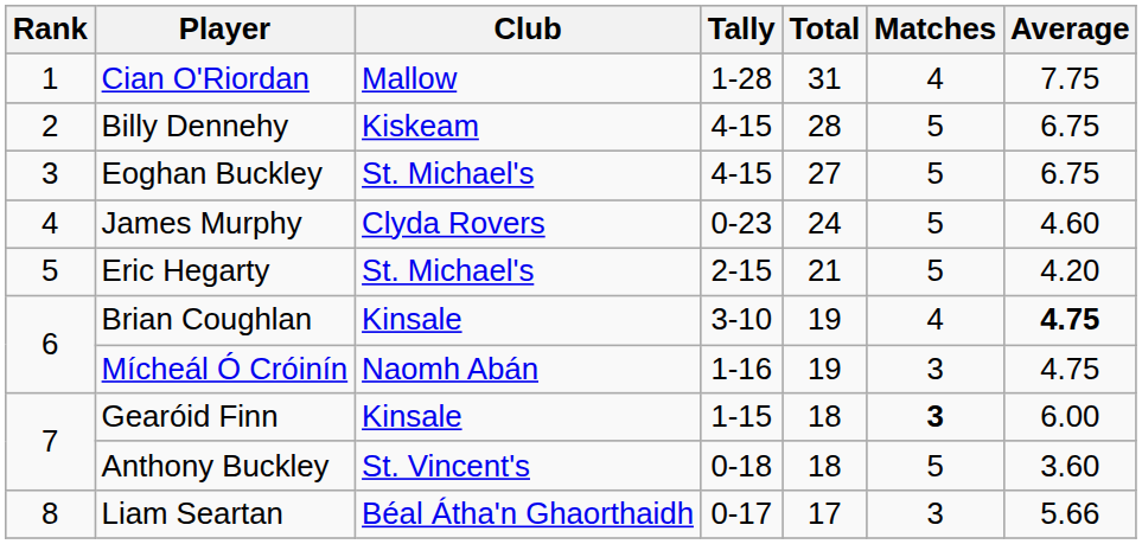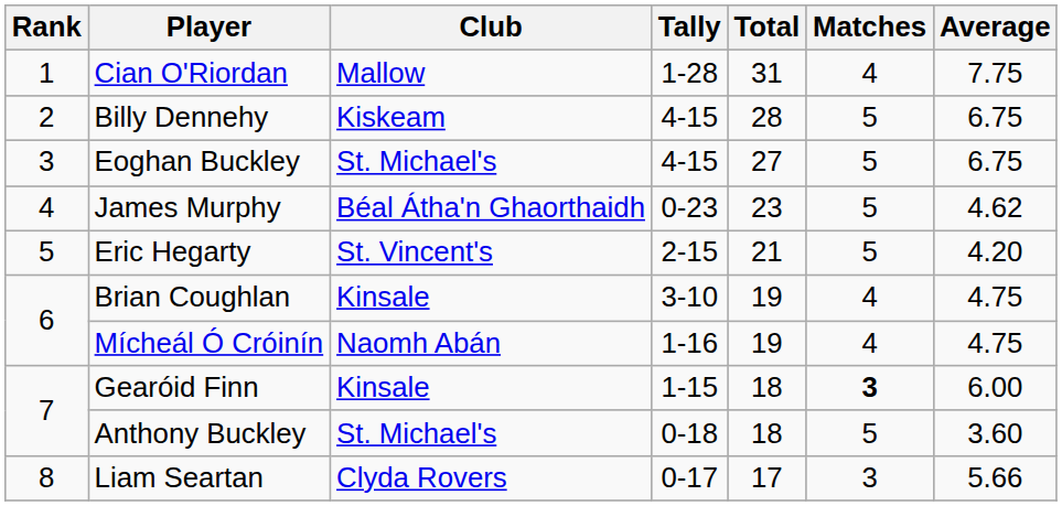 <table class="wikitable">
 <tr>
 <th>Rank</th>
 <th>Player</th>
 <th>Club</th>
 <th>Tally</th>
 <th>Total</th>
 <th>Matches</th>
 <th>Average</th>
 </tr>
 <tr>
 <td rowspan="1" style="text-align:center;">1</td>
 <td><a href='#'>Cian O'Riordan</a></td>
 <td><a href='#'>Mallow</a></td>
 <td align=center>1-28</td>
 <td align=center>31</td>
 <td align=center>4</td>
 <td align=center>7.75</td>
 </tr>
 <tr>
 <td rowspan="1" style="text-align:center;">2</td>
 <td>Billy Dennehy</td>
 <td><a href='#'>Kiskeam</a></td>
 <td align=center>4-15</td>
 <td align=center>28</td>
 <td align=center>5</td>
 <td align=center>6.75</td>
 </tr>
 <tr>
 <td rowspan="1" style="text-align:center;">3</td>
 <td>Eoghan Buckley</td>
 <td><a href='#'>St. Michael's</a></td>
 <td align=center>4-15</td>
 <td align=center>27</td>
 <td align=center>5</td>
 <td align=center>6.75</td>
 </tr>
 <tr>
 <td rowspan="1" style="text-align:center;">4</td>
 <td>James Murphy</td>
-<td><a href='#'>Clyda Rovers</a></td>
+<td><a href='#'>Béal Átha'n Ghaorthaidh</a></td>
 <td align=center>0-23</td>
-<td align=center>24</td>
+<td align=center>23</td>
 <td align=center>5</td>
-<td align=center>4.60</td>
+<td align=center>4.62</td>
 </tr>
 <tr>
 <td rowspan="1" style="text-align:center;">5</td>
 <td>Eric Hegarty</td>
-<td><a href='#'>St. Michael's</a></td>
+<td><a href='#'>St. Vincent's</a></td>
 <td align=center>2-15</td>
 <td align=center>21</td>
 <td align=center>5</td>
 <td align=center>4.20</td>
 </tr>
 <tr>
 <td rowspan="2" style="text-align:center;">6</td>
 <td>Brian Coughlan</td>
 <td><a href='#'>Kinsale</a></td>
 <td align=center>3-10</td>
 <td align=center>19</td>
 <td align=center>4</td>
-<td align=center><strong>4.75</strong></td>
+<td align=center>4.75</td>
 </tr>
 <tr>
 <td><a href='#'>Mícheál Ó Cróinín</a></td>
 <td><a href='#'>Naomh Abán</a></td>
 <td align=center>1-16</td>
 <td align=center>19</td>
-<td align=center>3</td>
+<td align=center>4</td>
 <td align=center>4.75</td>
 </tr>
 <tr>
 <td rowspan="2" style="text-align:center;">7</td>
 <td>Gearóid Finn</td>
 <td><a href='#'>Kinsale</a></td>
 <td align=center>1-15</td>
 <td align=center>18</td>
 <td align=center><strong>3</strong></td>
 <td align=center>6.00</td>
 </tr>
 <tr>
 <td>Anthony Buckley</td>
-<td><a href='#'>St. Vincent's</a></td>
+<td><a href='#'>St. Michael's</a></td>
 <td align=center>0-18</td>
 <td align=center>18</td>
 <td align=center>5</td>
 <td align=center>3.60</td>
 </tr>
 <tr>
 <td rowspan="1" style="text-align:center;">8</td>
 <td>Liam Seartan</td>
-<td><a href='#'>Béal Átha'n Ghaorthaidh</a></td>
+<td><a href='#'>Clyda Rovers</a></td>
 <td align=center>0-17</td>
 <td align=center>17</td>
 <td align=center>3</td>
 <td align=center>5.66</td>
 </tr>
 </table>
